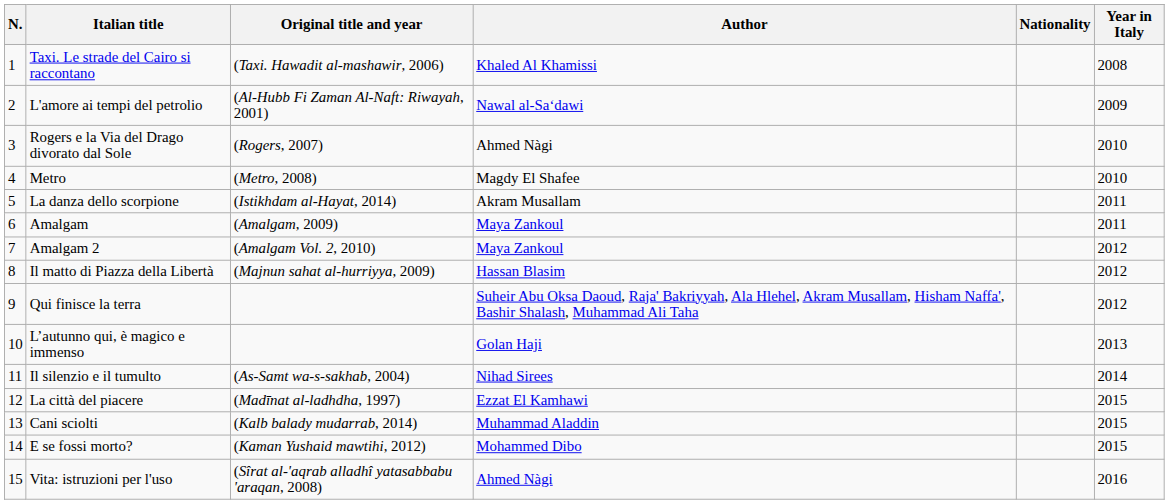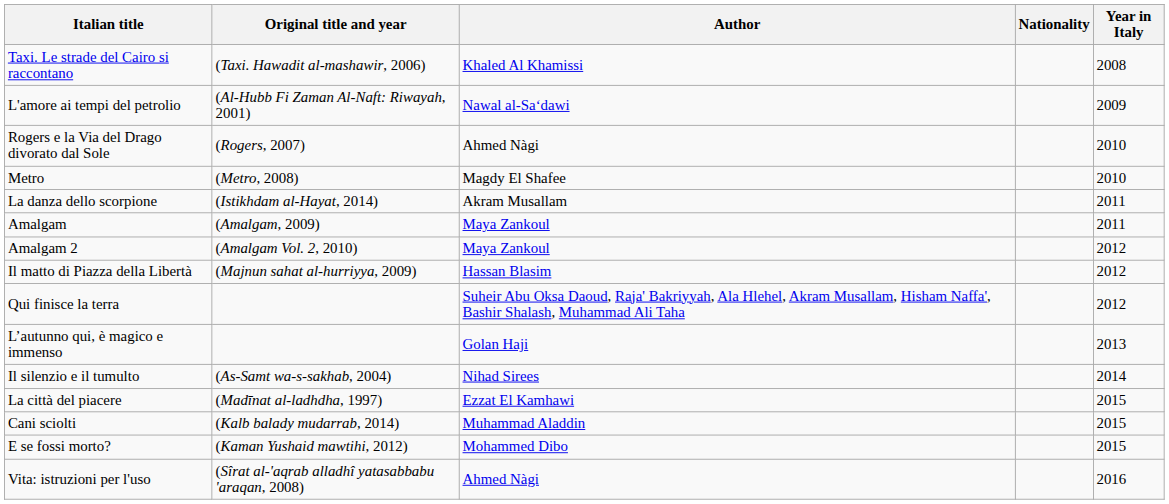 <table class="wikitable sortable" |>
 <tr bgcolor="#EFEFEF"|>
-<th>N.</th>
 <th>Italian title</th>
 <th>Original title and year</th>
 <th>Author</th>
 <th>Nationality</th>
 <th>Year in Italy</th>
 </tr>
 <tr>
-<td>1</td>
 <td><a href='#'>Taxi. Le strade del Cairo si raccontano</a></td>
 <td>(<em>Taxi. Hawadit al-mashawir</em>, 2006)</td>
 <td><a href='#'>Khaled Al Khamissi</a></td>
 <td></td>
 <td>2008</td>
 </tr>
 <tr>
-<td>2</td>
 <td>L'amore ai tempi del petrolio</td>
 <td>(<em>Al-Hubb Fi Zaman Al-Naft: Riwayah</em>, 2001)</td>
 <td><a href='#'>Nawal al-Sa‘dawi</a></td>
 <td></td>
 <td>2009</td>
 </tr>
 <tr>
-<td>3</td>
 <td>Rogers e la Via del Drago divorato dal Sole</td>
 <td>(<em>Rogers</em>, 2007)</td>
 <td>Ahmed Nàgi</td>
 <td></td>
 <td>2010</td>
 </tr>
 <tr>
-<td>4</td>
 <td>Metro</td>
 <td>(<em>Metro</em>, 2008)</td>
 <td>Magdy El Shafee</td>
 <td></td>
 <td>2010</td>
 </tr>
 <tr>
-<td>5</td>
 <td>La danza dello scorpione</td>
 <td>(<em>Istikhdam al-Hayat</em>, 2014)</td>
 <td>Akram Musallam</td>
 <td></td>
 <td>2011</td>
 </tr>
 <tr>
-<td>6</td>
 <td>Amalgam</td>
 <td>(<em>Amalgam</em>, 2009)</td>
 <td><a href='#'>Maya Zankoul</a></td>
 <td></td>
 <td>2011</td>
 </tr>
 <tr>
-<td>7</td>
 <td>Amalgam 2</td>
 <td>(<em>Amalgam Vol. 2</em>, 2010)</td>
 <td><a href='#'>Maya Zankoul</a></td>
 <td></td>
 <td>2012</td>
 </tr>
 <tr>
-<td>8</td>
 <td>Il matto di Piazza della Libertà</td>
 <td>(<em>Majnun sahat al-hurriyya</em>, 2009)</td>
 <td><a href='#'>Hassan Blasim</a></td>
 <td></td>
 <td>2012</td>
 </tr>
 <tr>
-<td>9</td>
 <td>Qui finisce la terra</td>
 <td></td>
 <td><a href='#'>Suheir Abu Oksa Daoud</a>, <a href='#'>Raja' Bakriyyah</a>, <a href='#'>Ala Hlehel</a>, <a href='#'>Akram Musallam</a>, <a href='#'>Hisham Naffa'</a>, <a href='#'>Bashir Shalash</a>, <a href='#'>Muhammad Ali Taha</a></td>
 <td></td>
 <td>2012</td>
 </tr>
 <tr>
-<td>10</td>
 <td>L’autunno qui, è magico e immenso</td>
 <td></td>
 <td><a href='#'>Golan Haji</a></td>
 <td></td>
 <td>2013</td>
 </tr>
 <tr>
-<td>11</td>
 <td>Il silenzio e il tumulto</td>
 <td>(<em>As-Samt wa-s-sakhab</em>, 2004)</td>
 <td><a href='#'>Nihad Sirees</a></td>
 <td></td>
 <td>2014</td>
 </tr>
 <tr>
-<td>12</td>
 <td>La città del piacere</td>
 <td>(<em>Madīnat al-ladhdha</em>, 1997)</td>
 <td><a href='#'>Ezzat El Kamhawi</a></td>
 <td></td>
 <td>2015</td>
 </tr>
 <tr>
-<td>13</td>
 <td>Cani sciolti</td>
 <td>(<em>Kalb balady mudarrab</em>, 2014)</td>
 <td><a href='#'>Muhammad Aladdin</a></td>
 <td></td>
 <td>2015</td>
 </tr>
 <tr>
-<td>14</td>
 <td>E se fossi morto?</td>
 <td>(<em>Kaman Yushaid mawtihi</em>, 2012)</td>
 <td><a href='#'>Mohammed Dibo</a></td>
 <td></td>
 <td>2015</td>
 </tr>
 <tr>
-<td>15</td>
 <td>Vita: istruzioni per l'uso</td>
 <td>(<em>Sîrat al-'aqrab alladhî yatasabbabu 'araqan</em>, 2008)</td>
 <td><a href='#'>Ahmed Nàgi</a></td>
 <td></td>
 <td>2016</td>
 </tr>
 </table>
